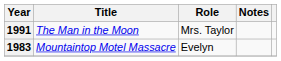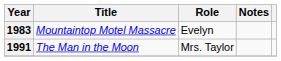 <table class="wikitable plainrowheaders sortable" style="margin-right: 0;">
 <tr>
 <th scope="col">Year</th>
 <th scope="col">Title</th>
 <th scope="col">Role</th>
 <th scope="col" class="unsortable">Notes</th>
 <th scope="col" class="unsortable"></th>
 </tr>
 <tr>
+<th scope="row">1983</th>
+<td><em><a href='#'>Mountaintop Motel Massacre</a></em></td>
+<td>Evelyn</td>
+<td></td>
+<td align=center></td>
+</tr>
+<tr>
 <th scope="row">1991</th>
 <td><em><a href='#'>The Man in the Moon</a></em></td>
 <td>Mrs. Taylor</td>
 <td></td>
 <td align=center></td>
 </tr>
 <tr>
-<th scope="row">1983</th>
-<td><em><a href='#'>Mountaintop Motel Massacre</a></em></td>
-<td>Evelyn</td>
-<td></td>
-<td align=center></td>
-</tr>
-<tr>
 </tr>
 </table>
